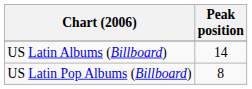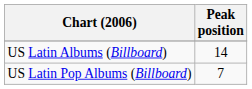 <table class="wikitable sortable" border="1">
 <tr>
 <th>Chart (2006)</th>
 <th>Peak<br>position</th>
 </tr>
 <tr>
 </tr>
 <tr>
 <td>US <a href='#'>Latin Albums</a> (<a href='#'><em>Billboard</em></a>)</td>
 <td align="center">14</td>
 </tr>
 <tr>
 <td>US <a href='#'>Latin Pop Albums</a> (<a href='#'><em>Billboard</em></a>)</td>
-<td align="center">8</td>
+<td align="center">7</td>
 </tr>
 </table>
